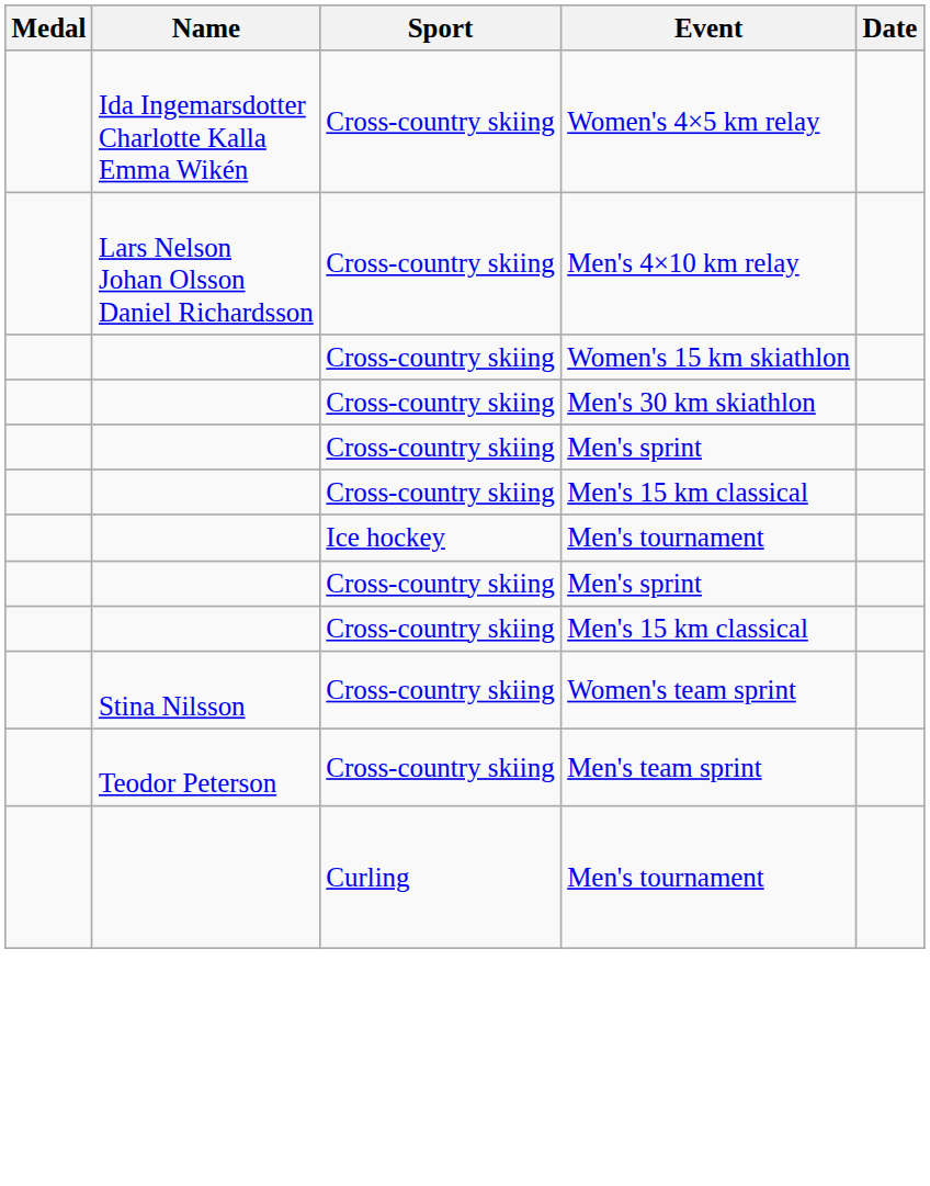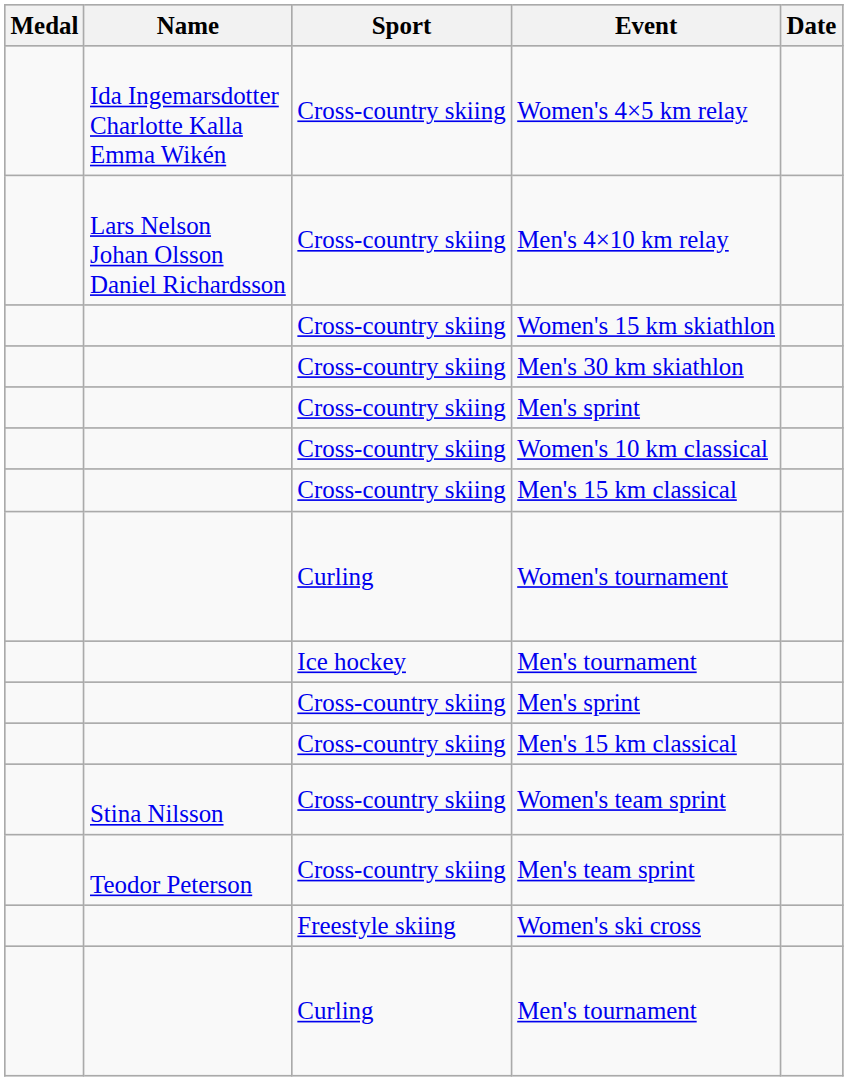 <table class="wikitable sortable" style="font-size:95%;">
 <tr>
 <th>Medal</th>
 <th>Name</th>
 <th>Sport</th>
 <th>Event</th>
 <th>Date</th>
 </tr>
 <tr>
 <td></td>
 <td><br><a href='#'>Ida Ingemarsdotter</a><br><a href='#'>Charlotte Kalla</a><br><a href='#'>Emma Wikén</a></td>
 <td><a href='#'>Cross-country skiing</a></td>
 <td><a href='#'>Women's 4×5 km relay</a></td>
 <td></td>
 </tr>
 <tr>
 <td></td>
 <td><br><a href='#'>Lars Nelson</a><br><a href='#'>Johan Olsson</a><br><a href='#'>Daniel Richardsson</a></td>
 <td><a href='#'>Cross-country skiing</a></td>
 <td><a href='#'>Men's 4×10 km relay</a></td>
 <td></td>
 </tr>
 <tr>
 <td></td>
 <td></td>
 <td><a href='#'>Cross-country skiing</a></td>
 <td><a href='#'>Women's 15 km skiathlon</a></td>
 <td></td>
 </tr>
 <tr>
 <td></td>
 <td></td>
 <td><a href='#'>Cross-country skiing</a></td>
 <td><a href='#'>Men's 30 km skiathlon</a></td>
 <td></td>
 </tr>
 <tr>
 <td></td>
 <td></td>
 <td><a href='#'>Cross-country skiing</a></td>
 <td><a href='#'>Men's sprint</a></td>
 <td></td>
 </tr>
 <tr>
 <td></td>
 <td></td>
 <td><a href='#'>Cross-country skiing</a></td>
+<td><a href='#'>Women's 10 km classical</a></td>
+<td></td>
+</tr>
+<tr>
+<td></td>
+<td></td>
+<td><a href='#'>Cross-country skiing</a></td>
 <td><a href='#'>Men's 15 km classical</a></td>
+<td></td>
+</tr>
+<tr>
+<td></td>
+<td><br><br><br><br></td>
+<td><a href='#'>Curling</a></td>
+<td><a href='#'>Women's tournament</a></td>
 <td></td>
 </tr>
 <tr>
 <td></td>
 <td><br></td>
 <td><a href='#'>Ice hockey</a></td>
 <td><a href='#'>Men's tournament</a></td>
 <td></td>
 </tr>
 <tr>
 <td></td>
 <td></td>
 <td><a href='#'>Cross-country skiing</a></td>
 <td><a href='#'>Men's sprint</a></td>
 <td></td>
 </tr>
 <tr>
 <td></td>
 <td></td>
 <td><a href='#'>Cross-country skiing</a></td>
 <td><a href='#'>Men's 15 km classical</a></td>
 <td></td>
 </tr>
 <tr>
 <td></td>
 <td><br><a href='#'>Stina Nilsson</a></td>
 <td><a href='#'>Cross-country skiing</a></td>
 <td><a href='#'>Women's team sprint</a></td>
 <td></td>
 </tr>
 <tr>
 <td></td>
 <td><br><a href='#'>Teodor Peterson</a></td>
 <td><a href='#'>Cross-country skiing</a></td>
 <td><a href='#'>Men's team sprint</a></td>
 <td></td>
 </tr>
 <tr>
 <td></td>
+<td></td>
+<td><a href='#'>Freestyle skiing</a></td>
+<td><a href='#'>Women's ski cross</a></td>
+<td></td>
+</tr>
+<tr>
+<td></td>
 <td><br><br><br><br></td>
 <td><a href='#'>Curling</a></td>
 <td><a href='#'>Men's tournament</a></td>
 <td></td>
 </tr>
 </table>
